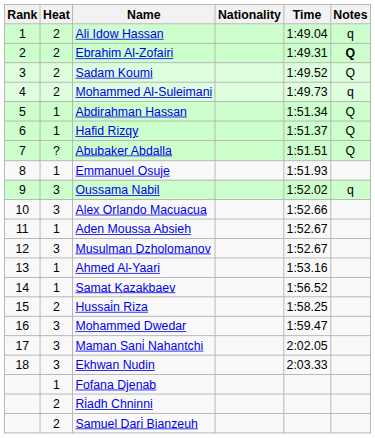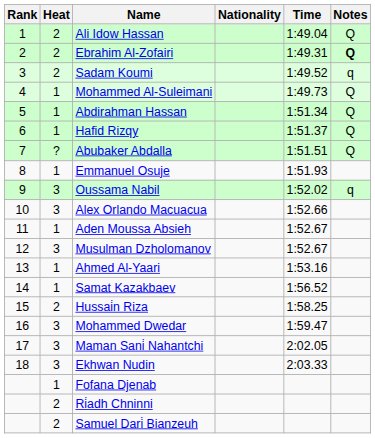 <table class="wikitable sortable" style="text-align:center;font-size:95%">
 <tr>
 <th>Rank</th>
 <th>Heat</th>
 <th>Name</th>
 <th>Nationality</th>
 <th>Time</th>
 <th>Notes</th>
 </tr>
 <tr bgcolor=ccffcc>
 <td>1</td>
 <td>2</td>
 <td align=left><a href='#'>Ali Idow Hassan</a></td>
 <td align=left></td>
 <td>1:49.04</td>
-<td>q</td>
+<td>Q</td>
 </tr>
 <tr bgcolor=ccffcc>
 <td>2</td>
 <td>2</td>
 <td align=left><a href='#'>Ebrahim Al-Zofairi</a></td>
 <td align=left></td>
 <td>1:49.31</td>
 <td><strong>Q</strong></td>
 </tr>
 <tr bgcolor=ddffdd>
 <td>3</td>
 <td>2</td>
 <td align=left><a href='#'>Sadam Koumi</a></td>
 <td align=left></td>
 <td>1:49.52</td>
-<td>Q</td>
+<td>q</td>
 </tr>
 <tr bgcolor=ddffdd>
 <td>4</td>
-<td>2</td>
+<td>1</td>
 <td align=left><a href='#'>Mohammed Al-Suleimani</a></td>
 <td align=left></td>
 <td>1:49.73</td>
-<td>q</td>
+<td>Q</td>
 </tr>
 <tr bgcolor=ccffcc>
 <td>5</td>
 <td>1</td>
 <td align=left><a href='#'>Abdirahman Hassan</a></td>
 <td align=left></td>
 <td>1:51.34</td>
 <td>Q</td>
 </tr>
 <tr bgcolor=ccffcc>
 <td>6</td>
 <td>1</td>
 <td align=left><a href='#'>Hafid Rizqy</a></td>
 <td align=left></td>
 <td>1:51.37</td>
 <td>Q</td>
 </tr>
 <tr bgcolor=ccffcc>
 <td>7</td>
 <td>?</td>
 <td align=left><a href='#'>Abubaker Abdalla</a></td>
 <td align=left></td>
 <td>1:51.51</td>
 <td>Q</td>
 </tr>
 <tr>
 <td>8</td>
 <td>1</td>
 <td align=left><a href='#'>Emmanuel Osuje</a></td>
 <td align=left></td>
 <td>1:51.93</td>
 <td></td>
 </tr>
 <tr bgcolor=ccffcc>
 <td>9</td>
 <td>3</td>
 <td align=left><a href='#'>Oussama Nabil</a></td>
 <td align=left></td>
 <td>1:52.02</td>
 <td>q</td>
 </tr>
 <tr>
 <td>10</td>
 <td>3</td>
 <td align=left><a href='#'>Alex Orlando Macuacua</a></td>
 <td align=left></td>
 <td>1:52.66</td>
 <td></td>
 </tr>
 <tr>
 <td>11</td>
 <td>1</td>
 <td align=left><a href='#'>Aden Moussa Absieh</a></td>
 <td align=left></td>
 <td>1:52.67</td>
 <td></td>
 </tr>
 <tr>
 <td>12</td>
 <td>3</td>
 <td align=left><a href='#'>Musulman Dzholomanov</a></td>
 <td align=left></td>
 <td>1:52.67</td>
 <td></td>
 </tr>
 <tr>
 <td>13</td>
 <td>1</td>
 <td align=left><a href='#'>Ahmed Al-Yaari</a></td>
 <td align=left></td>
 <td>1:53.16</td>
 <td></td>
 </tr>
 <tr>
 <td>14</td>
 <td>1</td>
 <td align=left><a href='#'>Samat Kazakbaev</a></td>
 <td align=left></td>
 <td>1:56.52</td>
 <td></td>
 </tr>
 <tr>
 <td>15</td>
 <td>2</td>
 <td align=left><a href='#'>Hussai̇n Riza</a></td>
 <td align=left></td>
 <td>1:58.25</td>
 <td></td>
 </tr>
 <tr>
 <td>16</td>
 <td>3</td>
 <td align=left><a href='#'>Mohammed Dwedar</a></td>
 <td align=left></td>
 <td>1:59.47</td>
 <td></td>
 </tr>
 <tr>
 <td>17</td>
 <td>3</td>
 <td align=left><a href='#'>Maman Sani̇ Nahantchi</a></td>
 <td align=left></td>
 <td>2:02.05</td>
 <td></td>
 </tr>
 <tr>
 <td>18</td>
 <td>3</td>
 <td align=left><a href='#'>Ekhwan Nudin</a></td>
 <td align=left></td>
 <td>2:03.33</td>
 <td></td>
 </tr>
 <tr>
 <td></td>
 <td>1</td>
 <td align=left><a href='#'>Fofana Djenab</a></td>
 <td align=left></td>
 <td></td>
 <td></td>
 </tr>
 <tr>
 <td></td>
 <td>2</td>
 <td align=left><a href='#'>Ri̇adh Chninni</a></td>
 <td align=left></td>
 <td></td>
 <td></td>
 </tr>
 <tr>
 <td></td>
 <td>2</td>
 <td align=left><a href='#'>Samuel Dari̇ Bianzeuh</a></td>
 <td align=left></td>
 <td></td>
 <td></td>
 </tr>
 </table>
